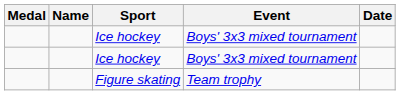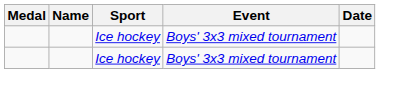 <table class="wikitable sortable" style="font-size: 95%">
 <tr>
 <th>Medal</th>
 <th>Name</th>
 <th>Sport</th>
 <th>Event</th>
 <th>Date</th>
 </tr>
 <tr>
 <td><em></em></td>
 <td><em></em></td>
 <td><em><a href='#'>Ice hockey</a></em></td>
 <td><em><a href='#'>Boys' 3x3 mixed tournament</a></em></td>
 <td><em></em></td>
 </tr>
 <tr>
 <td><em></em></td>
 <td><em></em></td>
 <td><em><a href='#'>Ice hockey</a></em></td>
 <td><em><a href='#'>Boys' 3x3 mixed tournament</a></em></td>
 <td><em></em></td>
 </tr>
-<tr>
-<td><em></em></td>
-<td><em><br></em></td>
-<td><em><a href='#'>Figure skating</a></em></td>
-<td><em><a href='#'>Team trophy</a></em></td>
-<td><em></em></td>
-</tr>
 </table>
